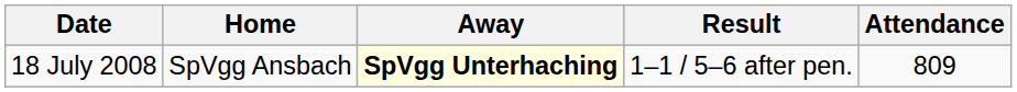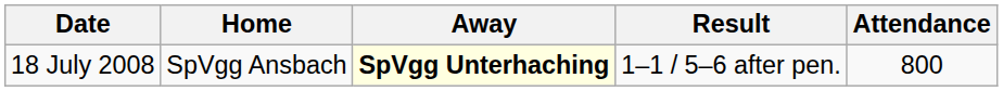 <table class="wikitable">
 <tr>
 <th>Date</th>
 <th>Home</th>
 <th>Away</th>
 <th>Result</th>
 <th>Attendance</th>
 </tr>
 <tr align="center">
 <td>18 July 2008</td>
 <td>SpVgg Ansbach</td>
 <td style="background: lightyellow;"><strong>SpVgg Unterhaching</strong></td>
 <td>1–1 / 5–6 after pen.</td>
-<td>809</td>
+<td>800</td>
 </tr>
 </table>
